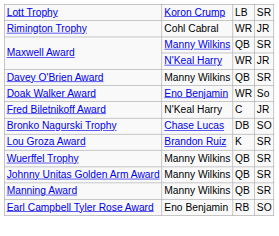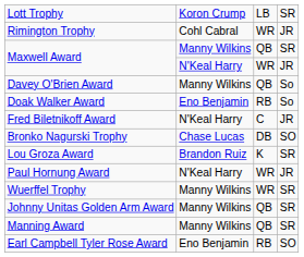 <table class="wikitable">
 <tr>
 <td><a href='#'>Lott Trophy</a></td>
 <td><a href='#'>Koron Crump</a></td>
 <td>LB</td>
 <td>SR</td>
 </tr>
 <tr>
 <td><a href='#'>Rimington Trophy</a></td>
 <td>Cohl Cabral</td>
 <td>WR</td>
 <td>JR</td>
 </tr>
 <tr>
 <td rowspan=2><a href='#'>Maxwell Award</a></td>
 <td><a href='#'>Manny Wilkins</a></td>
 <td>QB</td>
 <td>SR</td>
 </tr>
 <tr>
 <td><a href='#'>N'Keal Harry</a></td>
 <td>WR</td>
 <td>JR</td>
 </tr>
 <tr>
 <td><a href='#'>Davey O'Brien Award</a></td>
 <td>Manny Wilkins</td>
 <td>QB</td>
-<td>SR</td>
+<td>So</td>
 </tr>
 <tr>
 <td><a href='#'>Doak Walker Award</a></td>
 <td><a href='#'>Eno Benjamin</a></td>
-<td>WR</td>
+<td>RB</td>
 <td>So</td>
 </tr>
 <tr>
 <td><a href='#'>Fred Biletnikoff Award</a></td>
 <td>N'Keal Harry</td>
 <td>C</td>
 <td>JR</td>
 </tr>
 <tr>
 <td><a href='#'>Bronko Nagurski Trophy</a></td>
 <td><a href='#'>Chase Lucas</a></td>
 <td>DB</td>
 <td>SO</td>
 </tr>
 <tr>
 <td><a href='#'>Lou Groza Award</a></td>
 <td><a href='#'>Brandon Ruiz</a></td>
 <td>K</td>
 <td>SR</td>
 </tr>
 <tr>
+<td><a href='#'>Paul Hornung Award</a></td>
+<td>N'Keal Harry</td>
+<td>WR</td>
+<td>JR</td>
+</tr>
+<tr>
 <td><a href='#'>Wuerffel Trophy</a></td>
 <td>Manny Wilkins</td>
-<td>QB</td>
+<td>WR</td>
 <td>SR</td>
 </tr>
 <tr>
 <td><a href='#'>Johnny Unitas Golden Arm Award</a></td>
 <td>Manny Wilkins</td>
 <td>QB</td>
 <td>SR</td>
 </tr>
 <tr>
 <td><a href='#'>Manning Award</a></td>
 <td>Manny Wilkins</td>
 <td>QB</td>
 <td>SR</td>
 </tr>
 <tr>
 <td><a href='#'>Earl Campbell Tyler Rose Award</a></td>
 <td>Eno Benjamin</td>
 <td>RB</td>
 <td>SO</td>
 </tr>
 </table>
